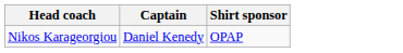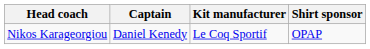 <table class="wikitable sortable" style="text-align: left;">
 <tr>
 <th>Head coach</th>
 <th>Captain</th>
+<th>Kit manufacturer</th>
 <th>Shirt sponsor</th>
 </tr>
 <tr>
 <td> <a href='#'>Nikos Karageorgiou</a></td>
 <td>  <a href='#'>Daniel Kenedy</a></td>
+<td> <a href='#'>Le Coq Sportif</a></td>
 <td> <a href='#'>OPAP</a></td>
 </tr>
 </table>
